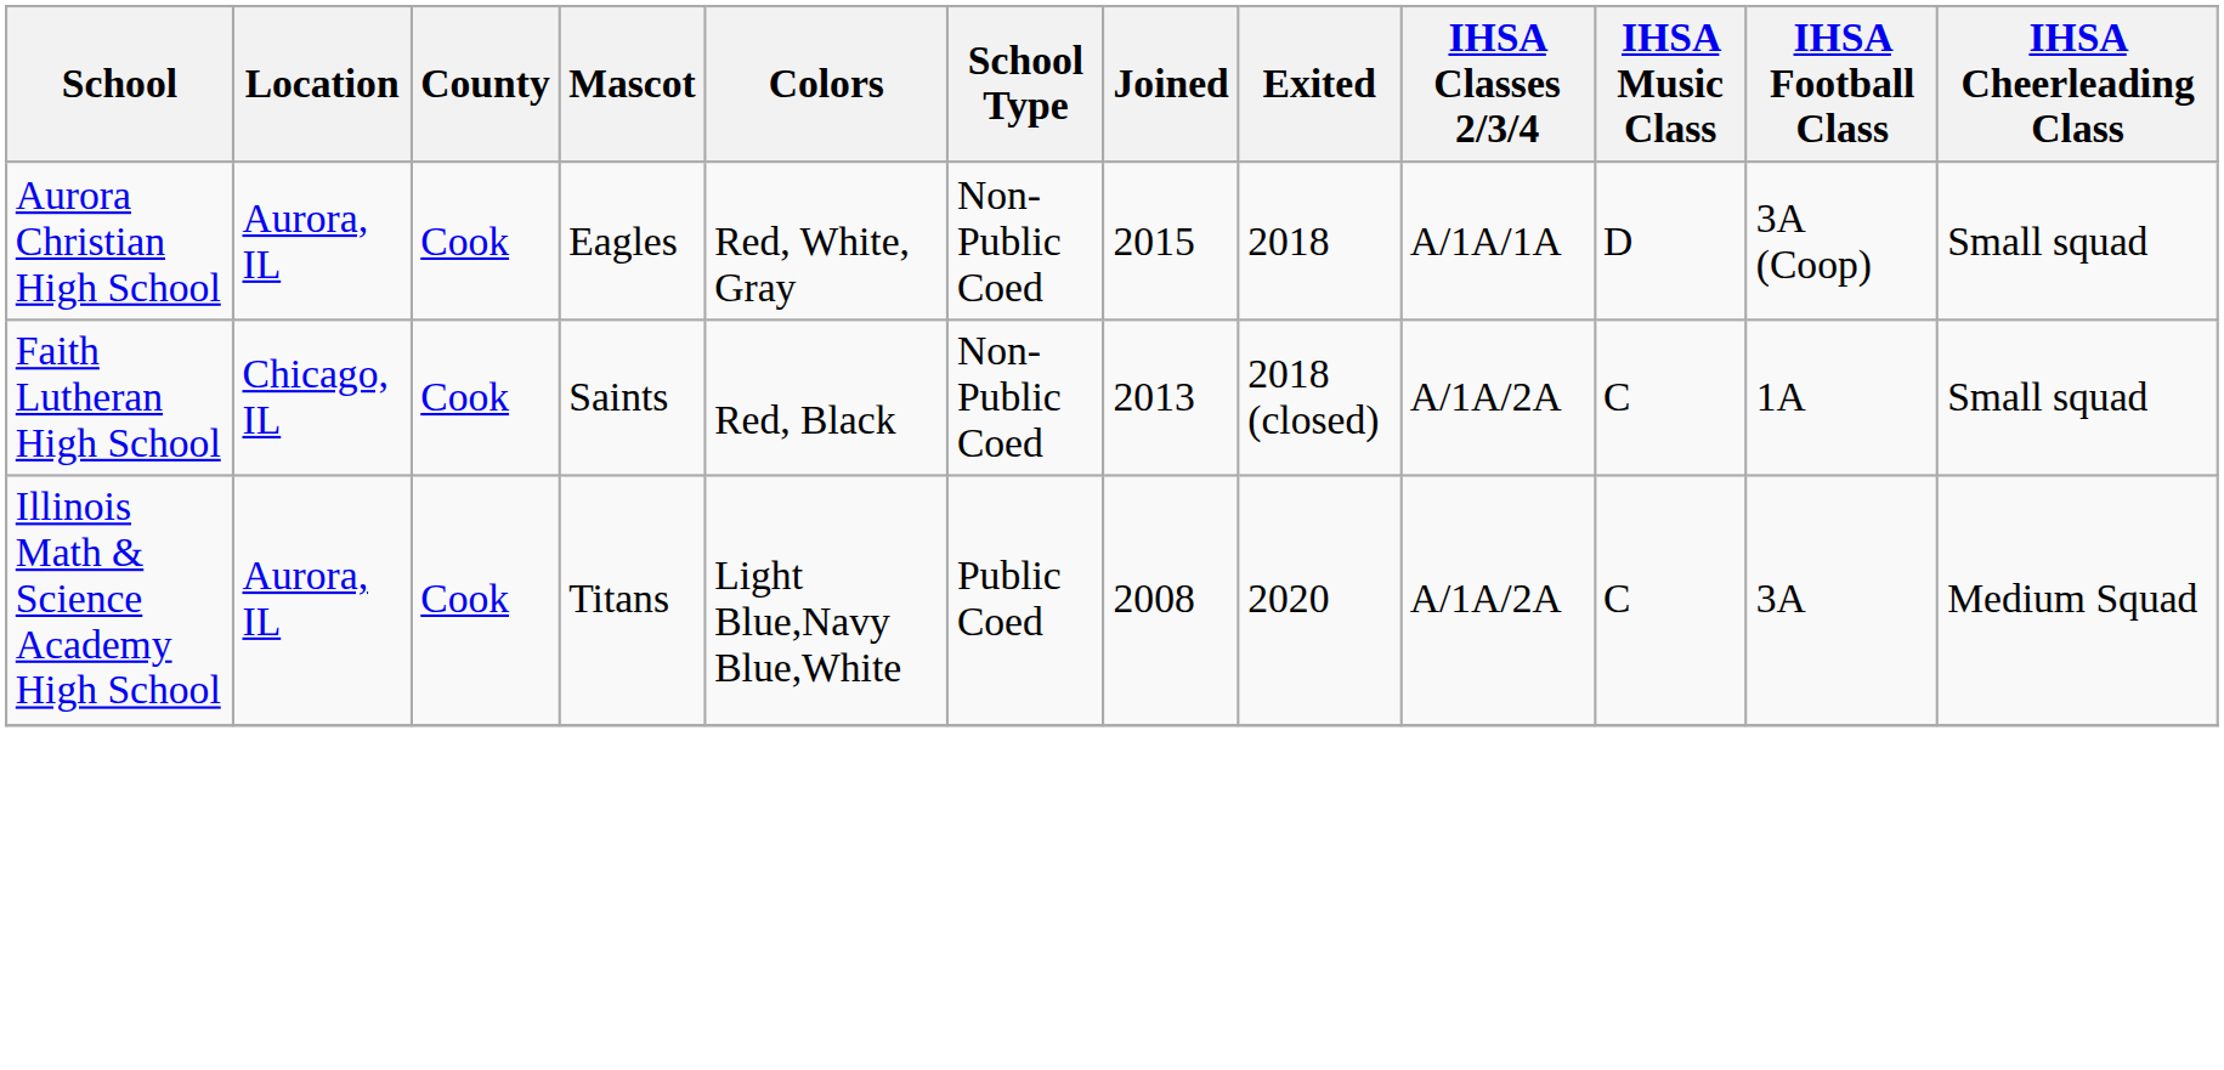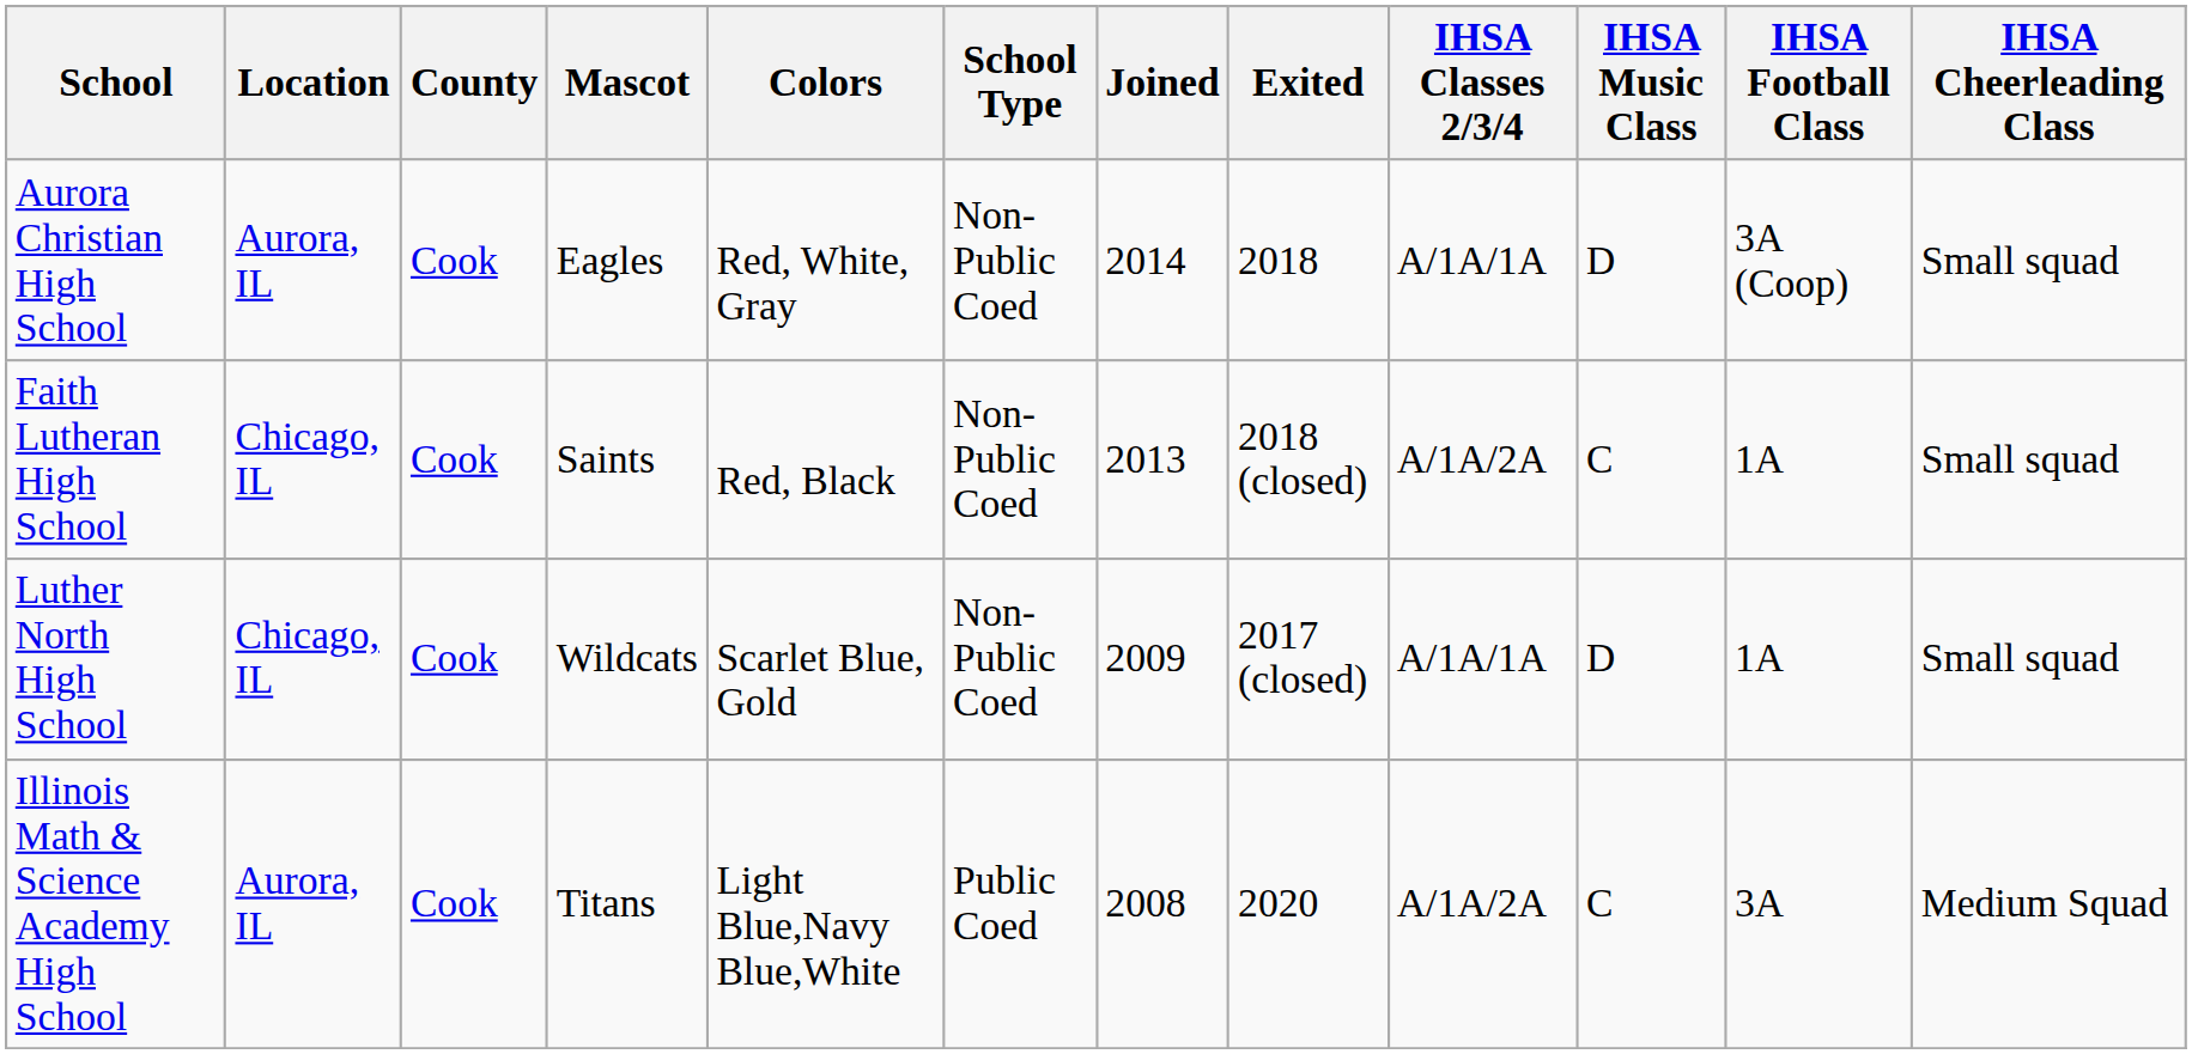 <table class="wikitable sortable" style="font-size:100%;">
 <tr>
 <th><strong>School</strong></th>
 <th><strong>Location</strong></th>
 <th><strong>County</strong></th>
 <th><strong>Mascot</strong></th>
 <th><strong>Colors</strong></th>
 <th><strong>School Type</strong></th>
 <th><strong>Joined</strong></th>
 <th><strong>Exited</strong></th>
 <th><a href='#'>IHSA</a> <strong>Classes 2/3/4</strong></th>
 <th><a href='#'>IHSA</a> <strong>Music Class</strong></th>
 <th><a href='#'>IHSA</a> <strong>Football Class</strong></th>
 <th><a href='#'>IHSA</a> <strong>Cheerleading Class</strong></th>
 </tr>
 <tr>
 <td><a href='#'>Aurora Christian<br>High School</a></td>
 <td><a href='#'>Aurora, IL</a></td>
 <td><a href='#'>Cook</a></td>
 <td>Eagles</td>
 <td>  <br>Red, White, Gray</td>
 <td>Non-Public Coed</td>
-<td>2015</td>
+<td>2014</td>
 <td>2018</td>
 <td>A/1A/1A</td>
 <td>D</td>
 <td>3A (Coop)</td>
 <td>Small squad</td>
 </tr>
 <tr>
 <td><a href='#'>Faith Lutheran<br>High School</a></td>
 <td><a href='#'>Chicago, IL</a></td>
 <td><a href='#'>Cook</a></td>
 <td>Saints</td>
 <td> <br>Red, Black</td>
 <td>Non-Public Coed</td>
 <td>2013</td>
 <td>2018 (closed)</td>
 <td>A/1A/2A</td>
 <td>C</td>
 <td>1A</td>
 <td>Small squad</td>
 </tr>
 <tr>
+<td><a href='#'>Luther North<br>High School</a></td>
+<td><a href='#'>Chicago, IL</a></td>
+<td><a href='#'>Cook</a></td>
+<td>Wildcats</td>
+<td> <br>Scarlet Blue, Gold</td>
+<td>Non-Public Coed</td>
+<td>2009</td>
+<td>2017 (closed)</td>
+<td>A/1A/1A</td>
+<td>D</td>
+<td>1A</td>
+<td>Small squad</td>
+</tr>
+<tr>
 <td><a href='#'>Illinois Math & Science Academy<br>High School</a></td>
 <td><a href='#'>Aurora, IL</a></td>
 <td><a href='#'>Cook</a></td>
 <td>Titans</td>
 <td><br>Light Blue,Navy Blue,White</td>
 <td>Public Coed</td>
 <td>2008</td>
 <td>2020</td>
 <td>A/1A/2A</td>
 <td>C</td>
 <td>3A</td>
 <td>Medium Squad</td>
 </tr>
 <tr>
 </tr>
 </table>
